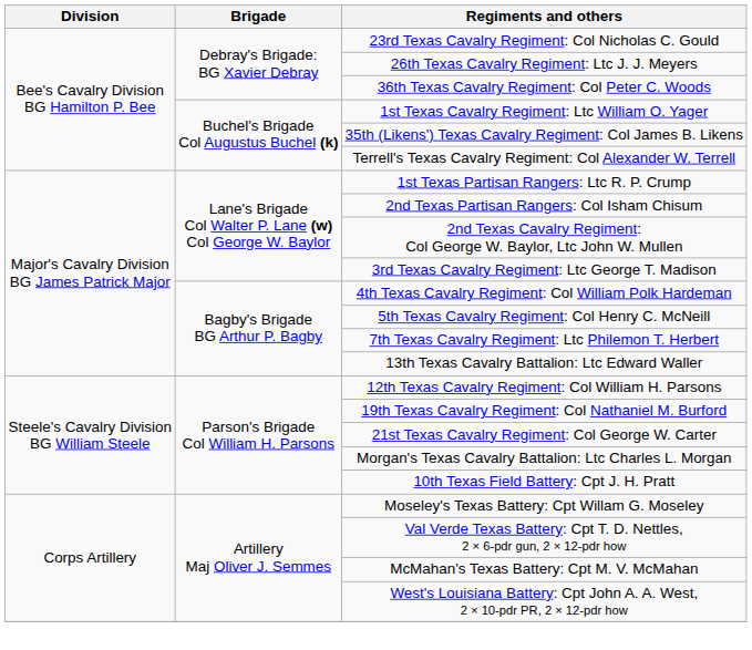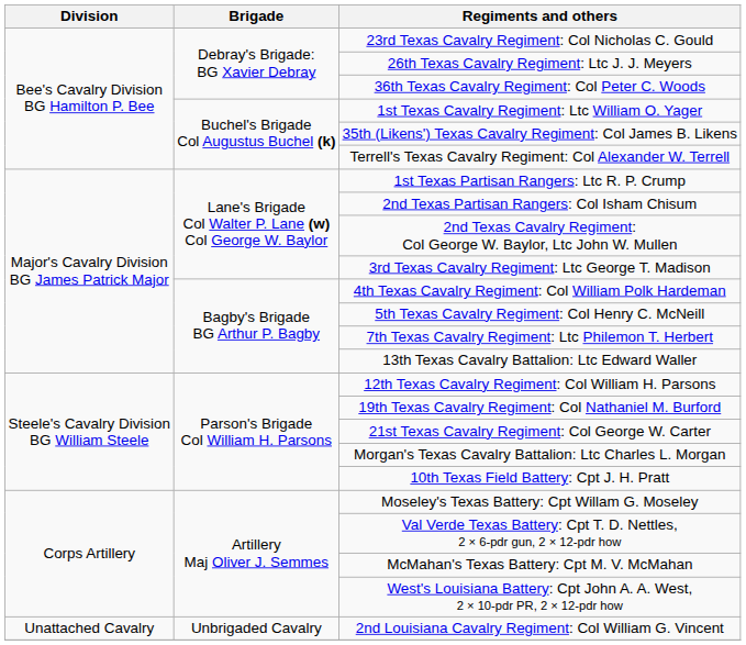 <table class="wikitable" style="text-align:center; ">
 <tr>
 <th>Division</th>
 <th>Brigade</th>
 <th>Regiments and others</th>
 </tr>
 <tr>
 <td rowspan=6>Bee's Cavalry Division<br>BG <a href='#'>Hamilton P. Bee</a></td>
 <td rowspan=3>Debray's Brigade:<br> BG <a href='#'>Xavier Debray</a></td>
 <td><a href='#'>23rd Texas Cavalry Regiment</a>: Col Nicholas C. Gould</td>
 </tr>
 <tr>
 <td><a href='#'>26th Texas Cavalry Regiment</a>: Ltc J. J. Meyers</td>
 </tr>
 <tr>
 <td><a href='#'>36th Texas Cavalry Regiment</a>: Col <a href='#'>Peter C. Woods</a></td>
 </tr>
 <tr>
 <td rowspan=3>Buchel's Brigade<br>Col <a href='#'>Augustus Buchel</a> <strong>(k)</strong></td>
 <td><a href='#'>1st Texas Cavalry Regiment</a>: Ltc <a href='#'>William O. Yager</a></td>
 </tr>
 <tr>
 <td><a href='#'>35th (Likens') Texas Cavalry Regiment</a>: Col James B. Likens</td>
 </tr>
 <tr>
 <td>Terrell's Texas Cavalry Regiment: Col <a href='#'>Alexander W. Terrell</a></td>
 </tr>
 <tr>
 <td rowspan=8>Major's Cavalry Division<br>BG <a href='#'>James Patrick Major</a></td>
 <td rowspan=4>Lane's Brigade<br>Col <a href='#'>Walter P. Lane</a> <strong>(w)</strong><br>Col <a href='#'>George W. Baylor</a></td>
 <td><a href='#'>1st Texas Partisan Rangers</a>: Ltc R. P. Crump</td>
 </tr>
 <tr>
 <td><a href='#'>2nd Texas Partisan Rangers</a>: Col Isham Chisum</td>
 </tr>
 <tr>
 <td><a href='#'>2nd Texas Cavalry Regiment</a>:<br>Col George W. Baylor, Ltc John W. Mullen</td>
 </tr>
 <tr>
 <td><a href='#'>3rd Texas Cavalry Regiment</a>: Ltc George T. Madison</td>
 </tr>
 <tr>
 <td rowspan=4>Bagby's Brigade<br>BG <a href='#'>Arthur P. Bagby</a></td>
 <td><a href='#'>4th Texas Cavalry Regiment</a>: Col <a href='#'>William Polk Hardeman</a></td>
 </tr>
 <tr>
 <td><a href='#'>5th Texas Cavalry Regiment</a>: Col Henry C. McNeill</td>
 </tr>
 <tr>
 <td><a href='#'>7th Texas Cavalry Regiment</a>: Ltc <a href='#'>Philemon T. Herbert</a></td>
 </tr>
 <tr>
 <td>13th Texas Cavalry Battalion: Ltc Edward Waller</td>
 </tr>
 <tr>
 <td rowspan=5>Steele's Cavalry Division<br>BG <a href='#'>William Steele</a></td>
 <td rowspan=5>Parson's Brigade<br>Col <a href='#'>William H. Parsons</a></td>
 <td><a href='#'>12th Texas Cavalry Regiment</a>: Col William H. Parsons</td>
 </tr>
 <tr>
 <td><a href='#'>19th Texas Cavalry Regiment</a>: Col <a href='#'>Nathaniel M. Burford</a></td>
 </tr>
 <tr>
 <td><a href='#'>21st Texas Cavalry Regiment</a>: Col George W. Carter</td>
 </tr>
 <tr>
 <td>Morgan's Texas Cavalry Battalion: Ltc Charles L. Morgan</td>
 </tr>
 <tr>
 <td><a href='#'>10th Texas Field Battery</a>: Cpt J. H. Pratt</td>
 </tr>
 <tr>
 <td rowspan=4>Corps Artillery</td>
 <td rowspan=4>Artillery<br>Maj <a href='#'>Oliver J. Semmes</a></td>
 <td>Moseley's Texas Battery: Cpt Willam G. Moseley</td>
 </tr>
 <tr>
 <td><a href='#'>Val Verde Texas Battery</a>: Cpt T. D. Nettles,<br><small>2 × 6-pdr gun, 2 × 12-pdr how</small></td>
 </tr>
 <tr>
 <td>McMahan's Texas Battery: Cpt M. V. McMahan</td>
 </tr>
 <tr>
 <td><a href='#'>West's Louisiana Battery</a>: Cpt John A. A. West,<br><small>2 × 10-pdr PR, 2 × 12-pdr how</small></td>
 </tr>
 <tr>
+<td rowspan=1>Unattached Cavalry</td>
+<td rowspan=1>Unbrigaded Cavalry</td>
+<td><a href='#'>2nd Louisiana Cavalry Regiment</a>: Col William G. Vincent</td>
+</tr>
+<tr>
 </tr>
 </table>
